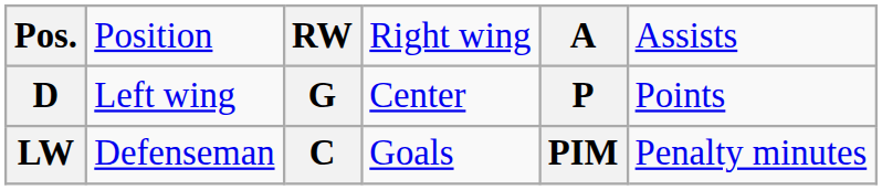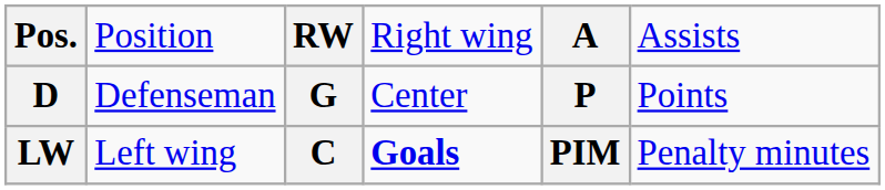 <table class="wikitable" style="font-size:90%;">
 <tr>
 <th>Pos.</th>
 <td><a href='#'>Position</a></td>
 <th>RW</th>
 <td><a href='#'>Right wing</a></td>
 <th>A</th>
 <td><a href='#'>Assists</a></td>
 </tr>
 <tr>
 <th>D</th>
-<td><a href='#'>Left wing</a></td>
+<td><a href='#'>Defenseman</a></td>
 <th>G</th>
 <td><a href='#'>Center</a></td>
 <th>P</th>
 <td><a href='#'>Points</a></td>
 </tr>
 <tr>
 <th>LW</th>
-<td><a href='#'>Defenseman</a></td>
+<td><a href='#'>Left wing</a></td>
 <th>C</th>
-<td><a href='#'>Goals</a></td>
+<td><strong><a href='#'>Goals</a></strong></td>
 <th>PIM</th>
 <td><a href='#'>Penalty minutes</a></td>
 </tr>
 </table>
